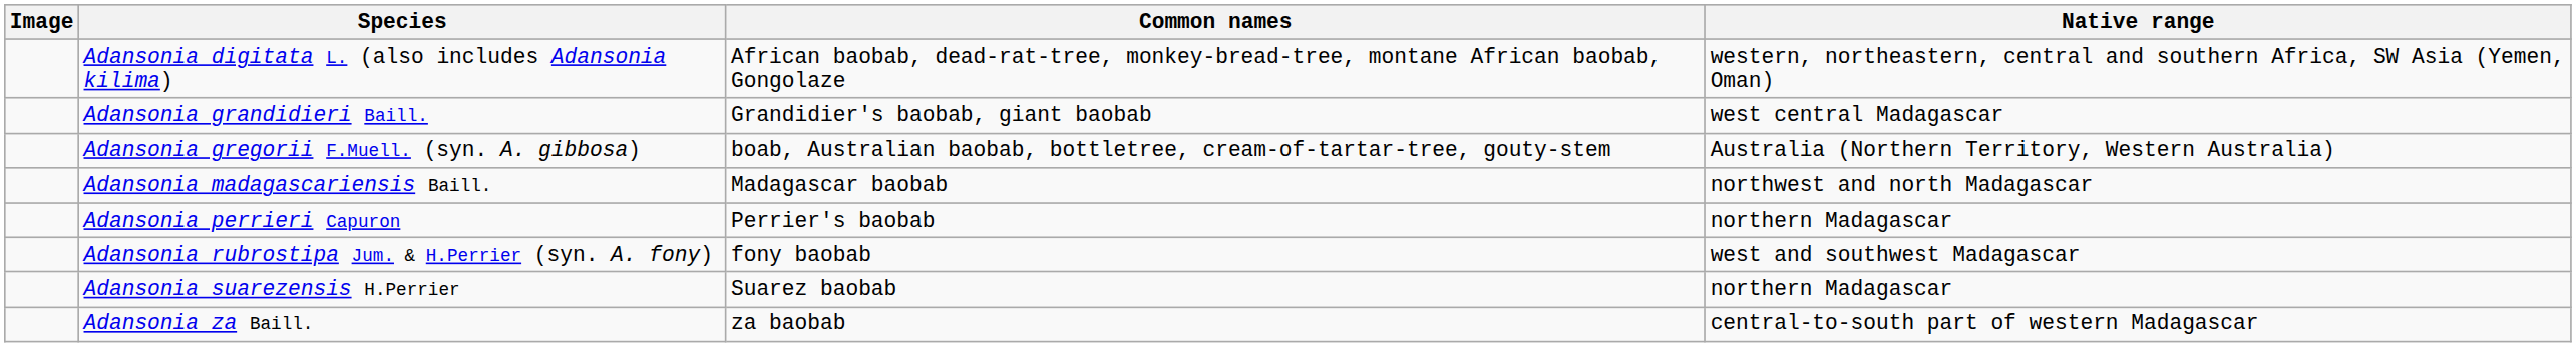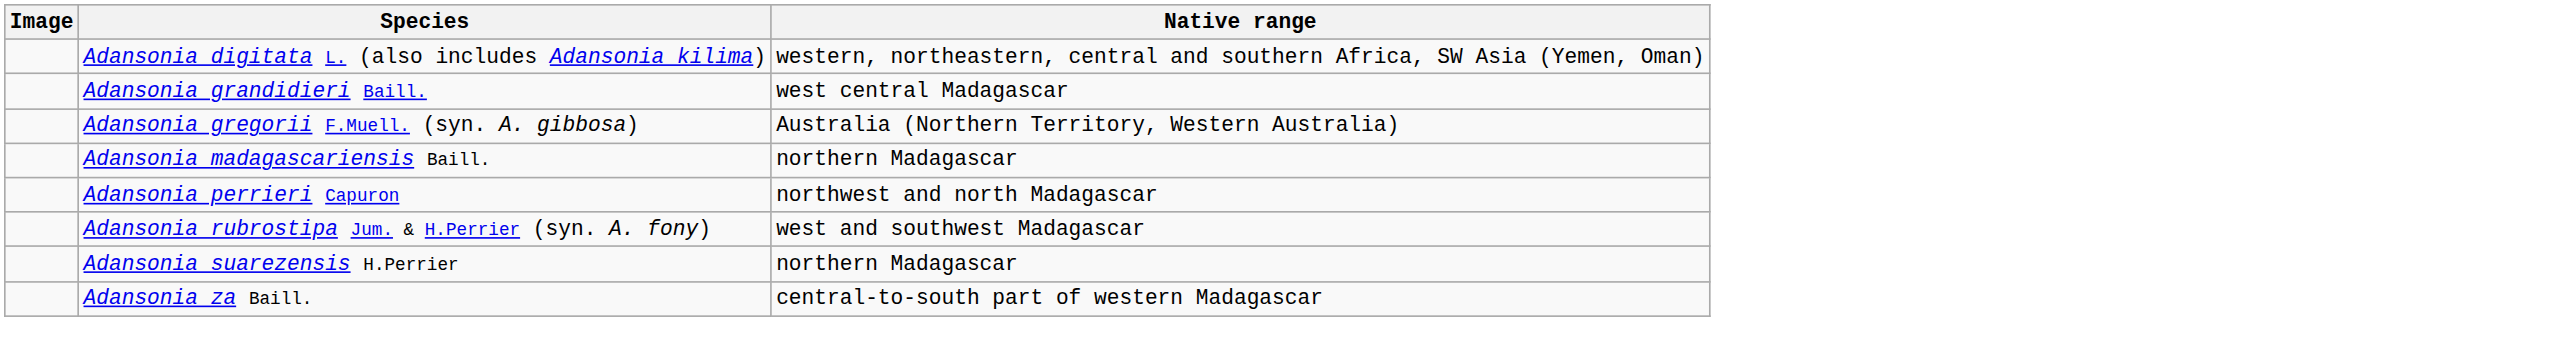 <table class="wikitable">
 <tr>
 <th>Image</th>
 <th>Species</th>
-<th>Common names</th>
 <th>Native range</th>
 </tr>
 <tr>
 <td></td>
 <td><em><a href='#'>Adansonia digitata</a></em> <small><a href='#'>L.</a></small> (also includes <em><a href='#'>Adansonia kilima</a></em>)</td>
-<td>African baobab, dead-rat-tree, monkey-bread-tree, montane African baobab, Gongolaze</td>
 <td>western, northeastern, central and southern Africa, SW Asia (Yemen, Oman)</td>
 </tr>
 <tr>
 <td></td>
 <td><em><a href='#'>Adansonia grandidieri</a></em> <small><a href='#'>Baill.</a></small></td>
-<td>Grandidier's baobab, giant baobab</td>
 <td>west central Madagascar</td>
 </tr>
 <tr>
 <td></td>
 <td><em><a href='#'>Adansonia gregorii</a></em> <small><a href='#'>F.Muell.</a></small> (syn. <em>A. gibbosa</em>)</td>
-<td>boab, Australian baobab, bottletree, cream-of-tartar-tree, gouty-stem</td>
 <td>Australia (Northern Territory, Western Australia)</td>
 </tr>
 <tr>
 <td></td>
 <td><em><a href='#'>Adansonia madagascariensis</a></em> <small>Baill.</small></td>
-<td>Madagascar baobab</td>
+<td>northern Madagascar</td>
+</tr>
+<tr>
+<td></td>
+<td><em><a href='#'>Adansonia perrieri</a></em> <small><a href='#'>Capuron</a></small></td>
 <td>northwest and north Madagascar</td>
 </tr>
 <tr>
 <td></td>
-<td><em><a href='#'>Adansonia perrieri</a></em> <small><a href='#'>Capuron</a></small></td>
-<td>Perrier's baobab</td>
-<td>northern Madagascar</td>
-</tr>
-<tr>
-<td></td>
 <td><em><a href='#'>Adansonia rubrostipa</a></em> <small><a href='#'>Jum.</a> & <a href='#'>H.Perrier</a></small> (syn. <em>A. fony</em>)</td>
-<td>fony baobab</td>
 <td>west and southwest Madagascar</td>
 </tr>
 <tr>
 <td></td>
 <td><em><a href='#'>Adansonia suarezensis</a></em> <small>H.Perrier</small></td>
-<td>Suarez baobab</td>
 <td>northern Madagascar</td>
 </tr>
 <tr>
 <td></td>
 <td><em><a href='#'>Adansonia za</a></em> <small>Baill.</small></td>
-<td>za baobab</td>
 <td>central-to-south part of western Madagascar</td>
 </tr>
 </table>
